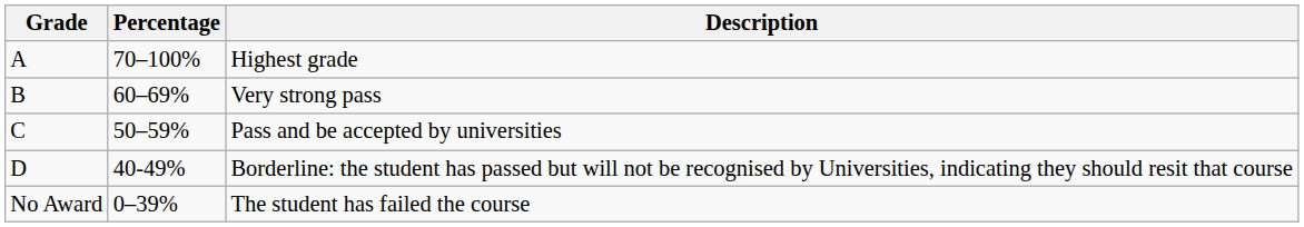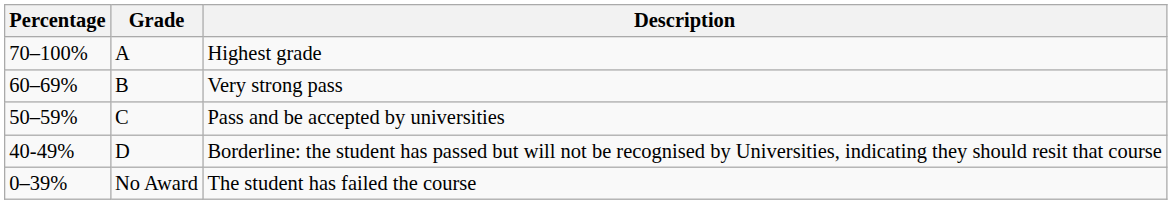 <table class="wikitable">
 <tr>
+<th>Percentage</th>
 <th>Grade</th>
-<th>Percentage</th>
 <th>Description</th>
 </tr>
 <tr>
+<td>70–100%</td>
 <td>A</td>
-<td>70–100%</td>
 <td>Highest grade</td>
 </tr>
 <tr>
+<td>60–69%</td>
 <td>B</td>
-<td>60–69%</td>
 <td>Very strong pass</td>
 </tr>
 <tr>
+<td>50–59%</td>
 <td>C</td>
-<td>50–59%</td>
 <td>Pass and be accepted by universities</td>
 </tr>
 <tr>
+<td>40-49%</td>
 <td>D</td>
-<td>40-49%</td>
 <td>Borderline: the student has passed but will not be recognised by Universities, indicating they should resit that course</td>
 </tr>
 <tr>
+<td>0–39%</td>
 <td>No Award</td>
-<td>0–39%</td>
 <td>The student has failed the course</td>
 </tr>
 </table>
